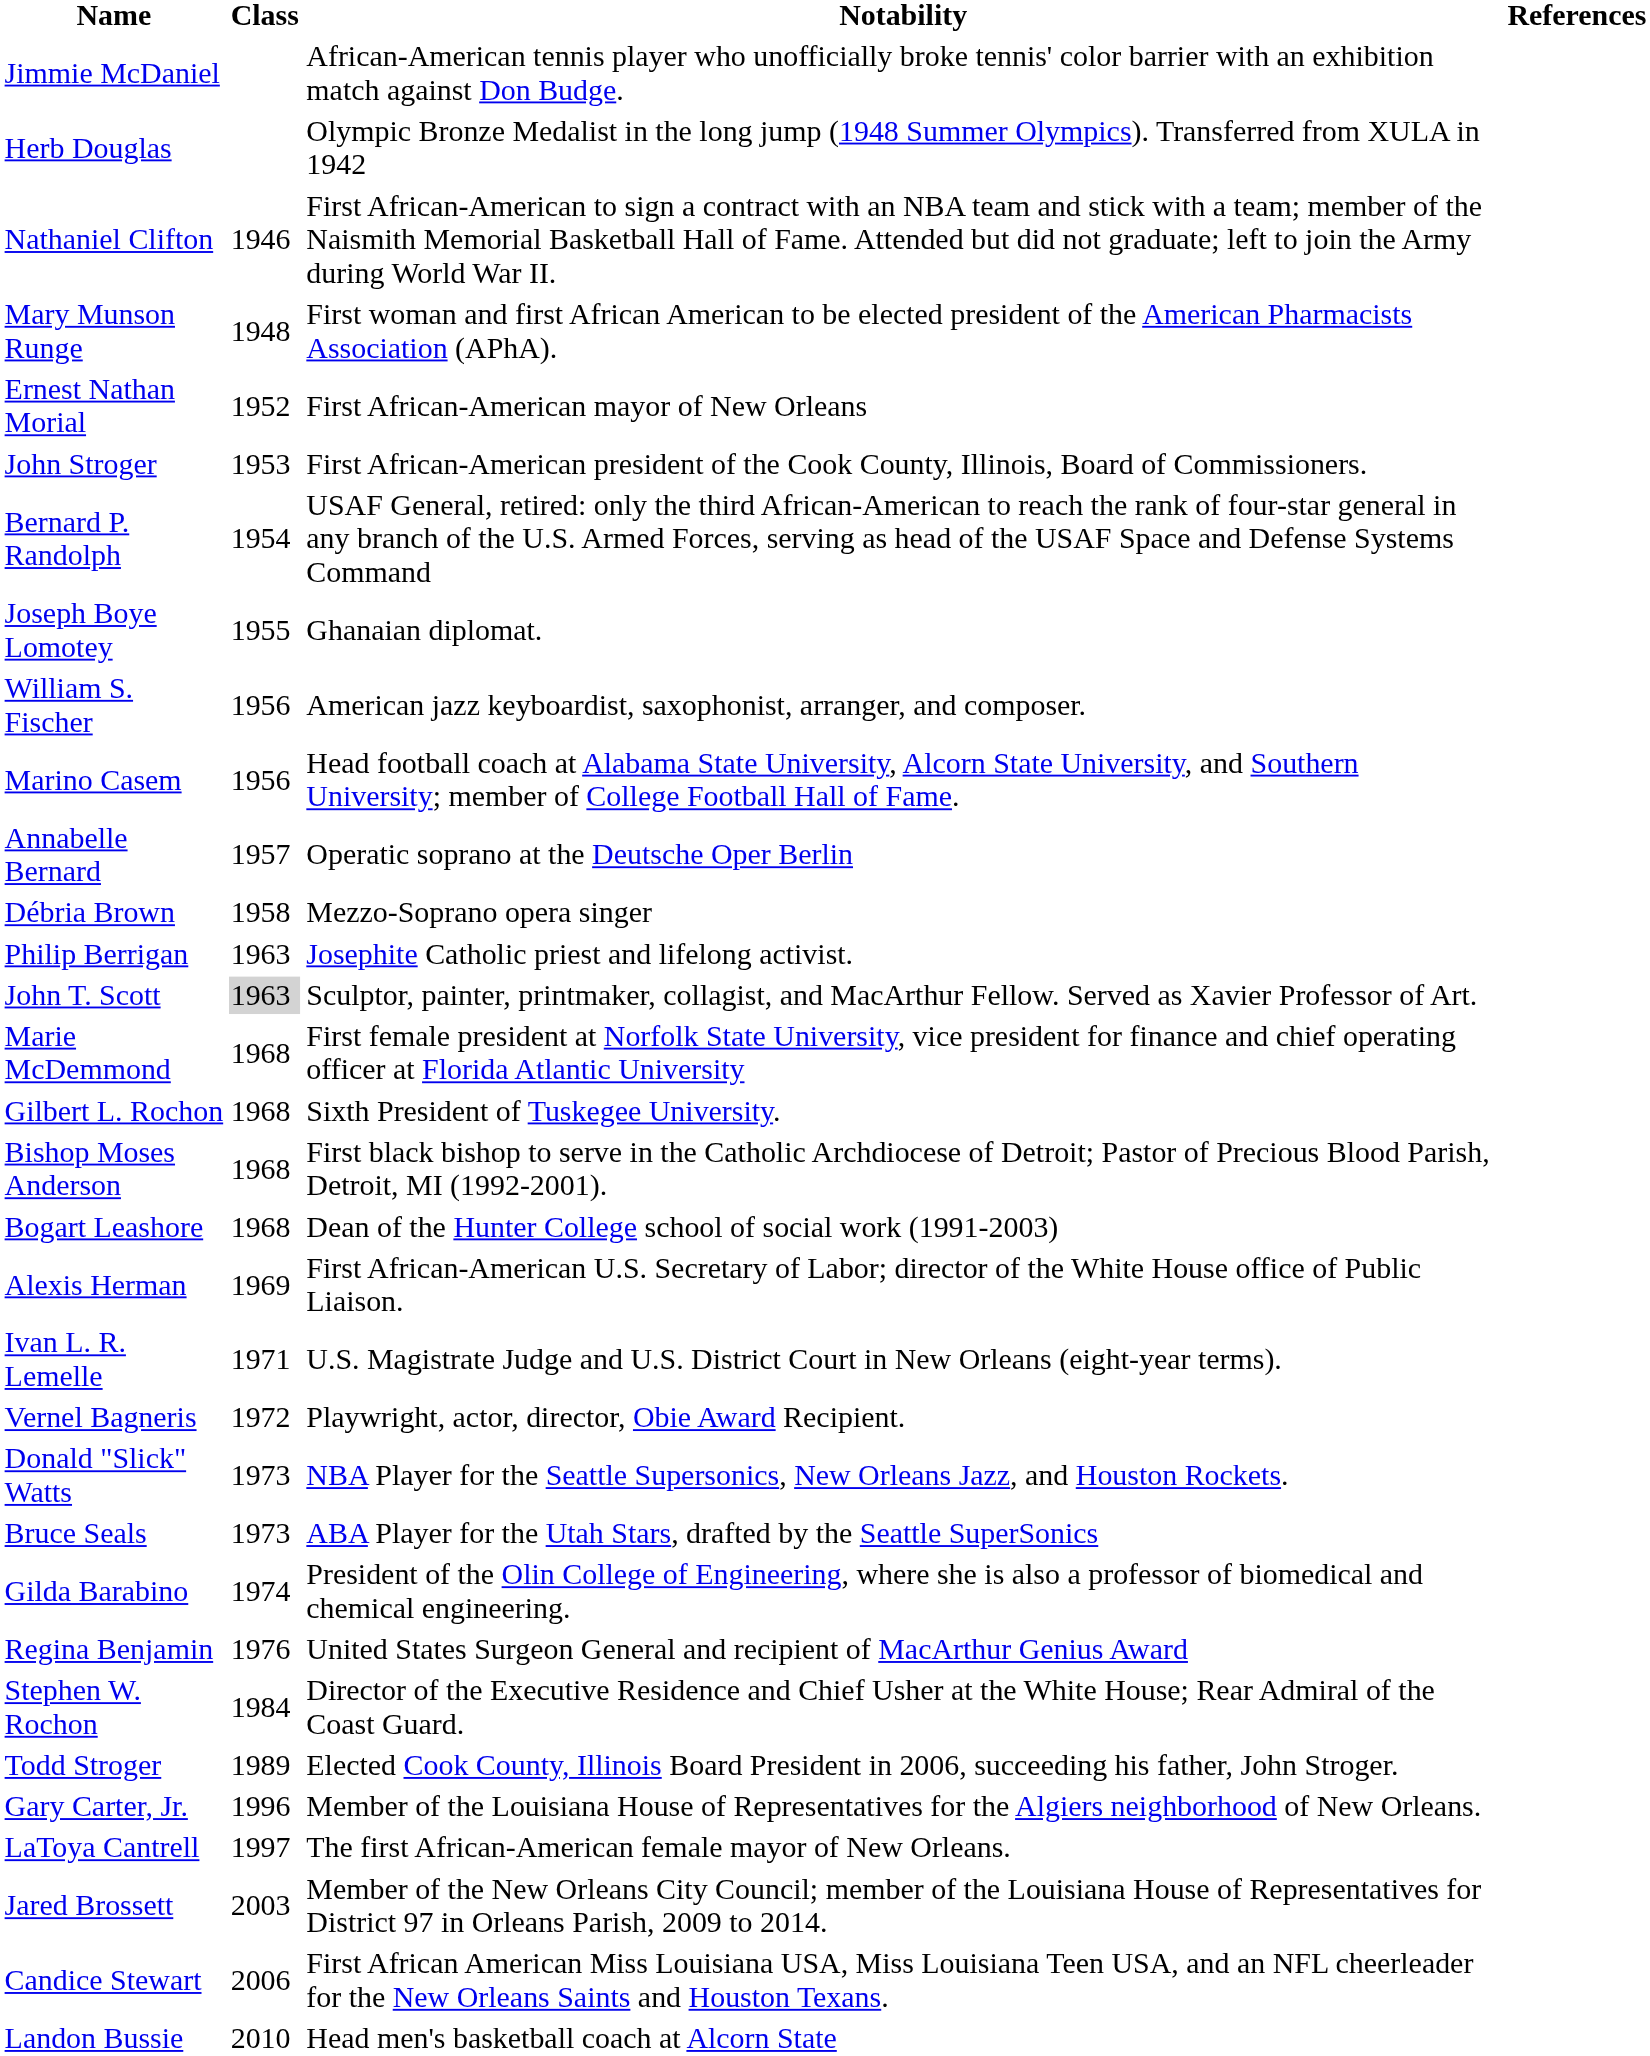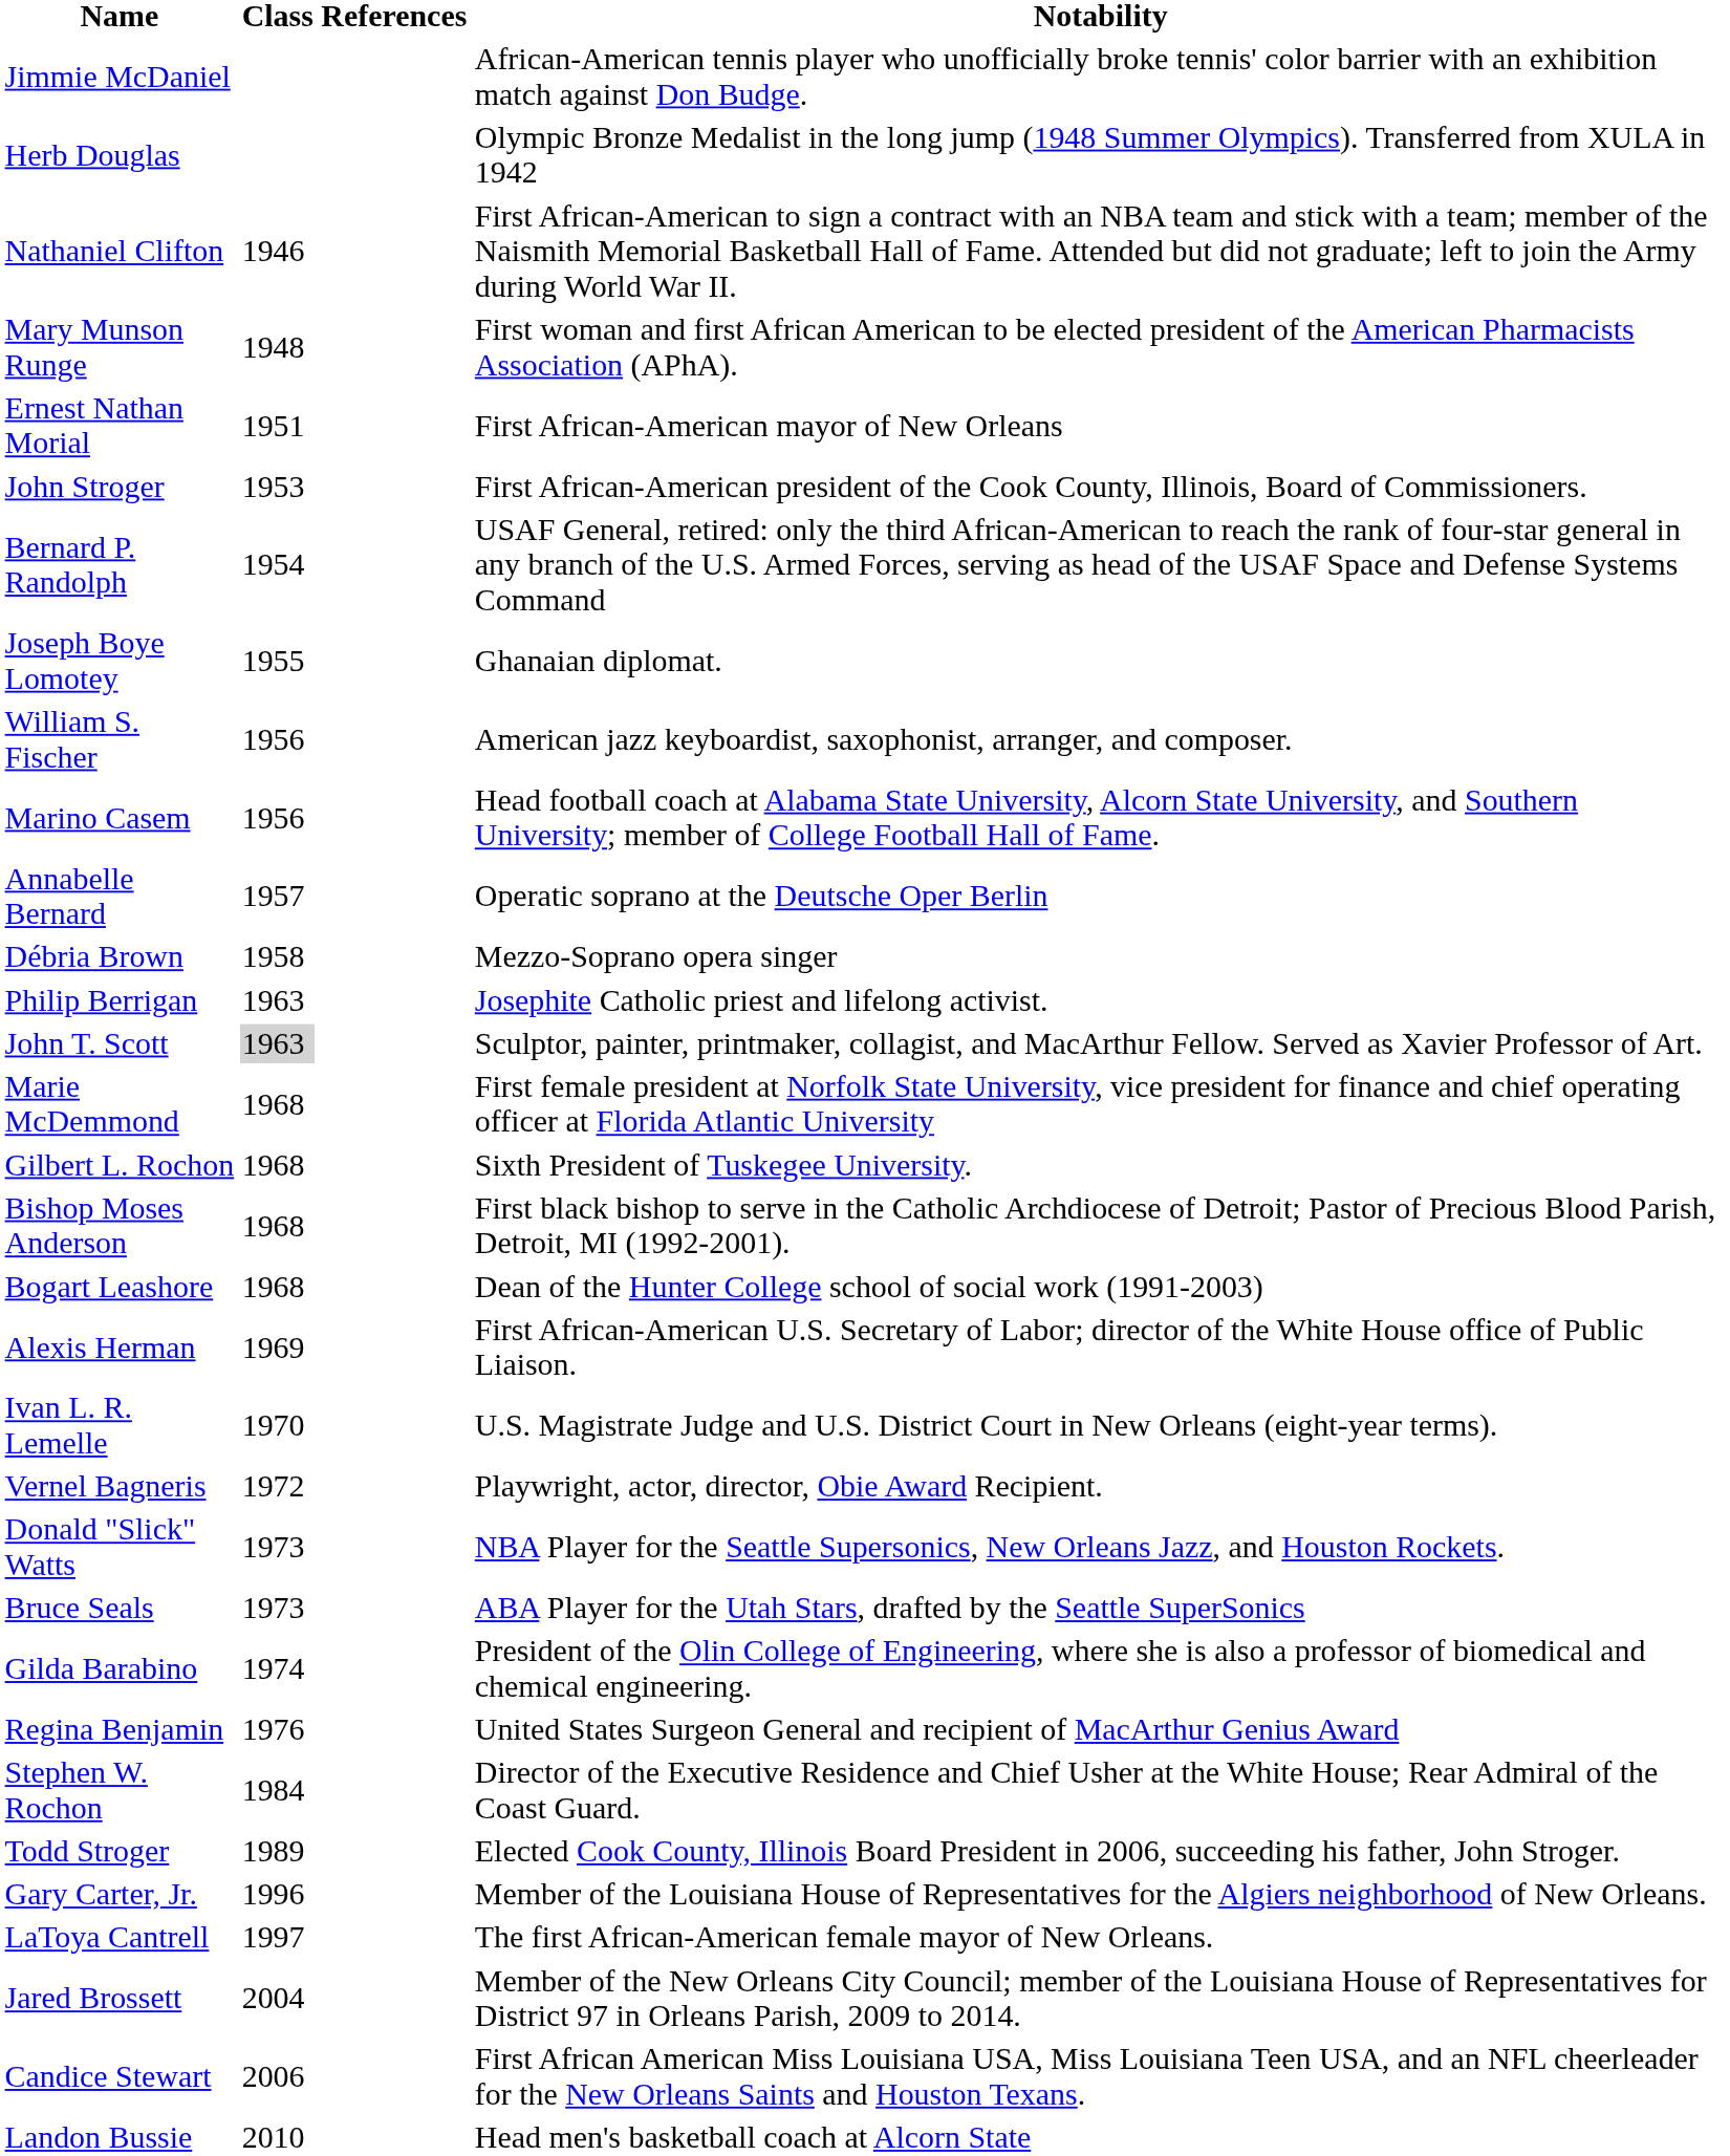 <table>
 <tr>
 <th>Name</th>
 <th>Class</th>
+<th>References</th>
 <th>Notability</th>
-<th>References</th>
 </tr>
 <tr>
 <td><a href='#'>Jimmie McDaniel</a></td>
 <td></td>
+<td></td>
 <td>African-American tennis player who unofficially broke tennis' color barrier with an exhibition match against <a href='#'>Don Budge</a>.</td>
-<td></td>
 </tr>
 <tr>
 <td><a href='#'>Herb Douglas</a></td>
 <td></td>
+<td></td>
 <td>Olympic Bronze Medalist in the long jump (<a href='#'>1948 Summer Olympics</a>). Transferred from XULA in 1942</td>
-<td></td>
 </tr>
 <tr>
 <td><a href='#'>Nathaniel Clifton</a></td>
 <td>1946</td>
+<td></td>
 <td>First African-American to sign a contract with an NBA team and stick with a team; member of the Naismith Memorial Basketball Hall of Fame. Attended but did not graduate; left to join the Army during World War II.</td>
-<td></td>
 </tr>
 <tr>
 <td><a href='#'>Mary Munson Runge</a></td>
 <td>1948</td>
+<td></td>
 <td>First woman and first African American to be elected president of the <a href='#'>American Pharmacists Association</a> (APhA).</td>
-<td></td>
 </tr>
 <tr>
 <td><a href='#'>Ernest Nathan Morial</a></td>
-<td>1952</td>
+<td>1951</td>
+<td></td>
 <td>First African-American mayor of New Orleans</td>
-<td></td>
 </tr>
 <tr>
 <td><a href='#'>John Stroger</a></td>
 <td>1953</td>
+<td></td>
 <td>First African-American president of the Cook County, Illinois, Board of Commissioners.</td>
-<td></td>
 </tr>
 <tr>
 <td><a href='#'>Bernard P. Randolph</a></td>
 <td>1954</td>
+<td></td>
 <td>USAF General, retired: only the third African-American to reach the rank of four-star general in any branch of the U.S. Armed Forces, serving as head of the USAF Space and Defense Systems Command</td>
-<td></td>
 </tr>
 <tr>
 <td><a href='#'>Joseph Boye Lomotey</a></td>
 <td>1955</td>
+<td></td>
 <td>Ghanaian diplomat.</td>
-<td></td>
 </tr>
 <tr>
 <td><a href='#'>William S. Fischer</a></td>
 <td>1956</td>
+<td></td>
 <td>American jazz keyboardist, saxophonist, arranger, and composer.</td>
-<td></td>
 </tr>
 <tr>
 <td><a href='#'>Marino Casem</a></td>
 <td>1956</td>
+<td></td>
 <td>Head football coach at <a href='#'>Alabama State University</a>, <a href='#'>Alcorn State University</a>, and <a href='#'>Southern University</a>; member of <a href='#'>College Football Hall of Fame</a>.</td>
-<td></td>
 </tr>
 <tr>
 <td><a href='#'>Annabelle Bernard</a></td>
 <td>1957</td>
+<td></td>
 <td>Operatic soprano at the <a href='#'>Deutsche Oper Berlin</a></td>
-<td></td>
 </tr>
 <tr>
 <td><a href='#'>Débria Brown</a></td>
 <td>1958</td>
+<td></td>
 <td>Mezzo-Soprano opera singer</td>
-<td></td>
 </tr>
 <tr>
 <td><a href='#'>Philip Berrigan</a></td>
 <td>1963</td>
+<td></td>
 <td><a href='#'>Josephite</a> Catholic priest and lifelong activist.</td>
-<td></td>
 </tr>
 <tr>
 <td><a href='#'>John T. Scott</a></td>
 <td style="background: lightgrey;">1963</td>
+<td></td>
 <td>Sculptor, painter, printmaker, collagist, and MacArthur Fellow. Served as Xavier Professor of Art.</td>
-<td></td>
 </tr>
 <tr>
 <td><a href='#'>Marie McDemmond</a></td>
 <td>1968</td>
+<td></td>
 <td>First female president at <a href='#'>Norfolk State University</a>, vice president for finance and chief operating officer at <a href='#'>Florida Atlantic University</a></td>
-<td></td>
 </tr>
 <tr>
 <td><a href='#'>Gilbert L. Rochon</a></td>
 <td>1968</td>
+<td></td>
 <td>Sixth President of <a href='#'>Tuskegee University</a>.</td>
-<td></td>
 </tr>
 <tr>
 <td><a href='#'>Bishop Moses Anderson</a></td>
 <td>1968</td>
+<td></td>
 <td>First black bishop to serve in the Catholic Archdiocese of Detroit; Pastor of Precious Blood Parish, Detroit, MI (1992-2001).</td>
-<td></td>
 </tr>
 <tr>
 <td><a href='#'>Bogart Leashore</a></td>
 <td>1968</td>
+<td></td>
 <td>Dean of the <a href='#'>Hunter College</a> school of social work (1991-2003)</td>
-<td></td>
 </tr>
 <tr>
 <td><a href='#'>Alexis Herman</a></td>
 <td>1969</td>
+<td></td>
 <td>First African-American U.S. Secretary of Labor; director of the White House office of Public Liaison.</td>
-<td></td>
 </tr>
 <tr>
 <td><a href='#'>Ivan L. R. Lemelle</a></td>
-<td>1971</td>
+<td>1970</td>
+<td></td>
 <td>U.S. Magistrate Judge and U.S. District Court in New Orleans (eight-year terms).</td>
-<td></td>
 </tr>
 <tr>
 <td><a href='#'>Vernel Bagneris</a></td>
 <td>1972</td>
+<td></td>
 <td>Playwright, actor, director, <a href='#'>Obie Award</a> Recipient.</td>
-<td></td>
 </tr>
 <tr>
 <td><a href='#'>Donald "Slick" Watts</a></td>
 <td>1973</td>
+<td></td>
 <td><a href='#'>NBA</a> Player for the <a href='#'>Seattle Supersonics</a>, <a href='#'>New Orleans Jazz</a>, and <a href='#'>Houston Rockets</a>.</td>
-<td></td>
 </tr>
 <tr>
 <td><a href='#'>Bruce Seals</a></td>
 <td>1973</td>
+<td></td>
 <td><a href='#'>ABA</a> Player for the <a href='#'>Utah Stars</a>, drafted by the <a href='#'>Seattle SuperSonics</a></td>
-<td></td>
 </tr>
 <tr>
 <td><a href='#'>Gilda Barabino</a></td>
 <td>1974</td>
+<td></td>
 <td>President of the <a href='#'>Olin College of Engineering</a>, where she is also a professor of biomedical and chemical engineering.</td>
-<td></td>
 </tr>
 <tr>
 <td><a href='#'>Regina Benjamin</a></td>
 <td>1976</td>
+<td></td>
 <td>United States Surgeon General and recipient of <a href='#'>MacArthur Genius Award</a></td>
-<td></td>
 </tr>
 <tr>
 <td><a href='#'>Stephen W. Rochon</a></td>
 <td>1984</td>
+<td></td>
 <td>Director of the Executive Residence and Chief Usher at the White House; Rear Admiral of the Coast Guard.</td>
-<td></td>
 </tr>
 <tr>
 <td><a href='#'>Todd Stroger</a></td>
 <td>1989</td>
+<td></td>
 <td>Elected <a href='#'>Cook County, Illinois</a> Board President in 2006, succeeding his father, John Stroger.</td>
-<td></td>
 </tr>
 <tr>
 <td><a href='#'>Gary Carter, Jr.</a></td>
 <td>1996</td>
+<td></td>
 <td>Member of the Louisiana House of Representatives for the <a href='#'>Algiers neighborhood</a> of New Orleans.</td>
-<td></td>
 </tr>
 <tr>
 <td><a href='#'>LaToya Cantrell</a></td>
 <td>1997</td>
+<td></td>
 <td>The first African-American female mayor of New Orleans.</td>
-<td></td>
 </tr>
 <tr>
 <td><a href='#'>Jared Brossett</a></td>
-<td>2003</td>
+<td>2004</td>
+<td></td>
 <td>Member of the New Orleans City Council; member of the Louisiana House of Representatives for District 97 in Orleans Parish, 2009 to 2014.</td>
-<td></td>
 </tr>
 <tr>
 <td><a href='#'>Candice Stewart</a></td>
 <td>2006</td>
+<td></td>
 <td>First African American Miss Louisiana USA, Miss Louisiana Teen USA, and an NFL cheerleader for the <a href='#'>New Orleans Saints</a> and <a href='#'>Houston Texans</a>.</td>
-<td></td>
 </tr>
 <tr>
 <td><a href='#'>Landon Bussie</a></td>
 <td>2010</td>
+<td></td>
 <td>Head men's basketball coach at <a href='#'>Alcorn State</a></td>
-<td></td>
 </tr>
 </table>
